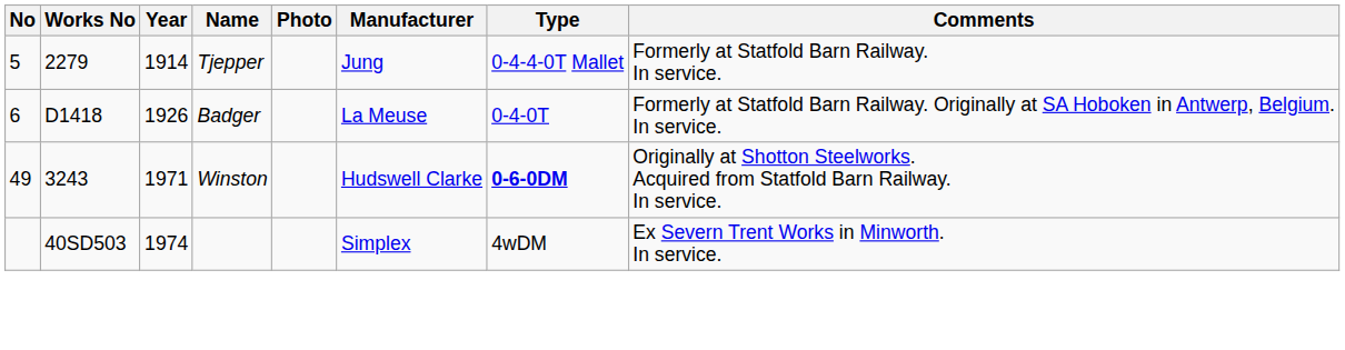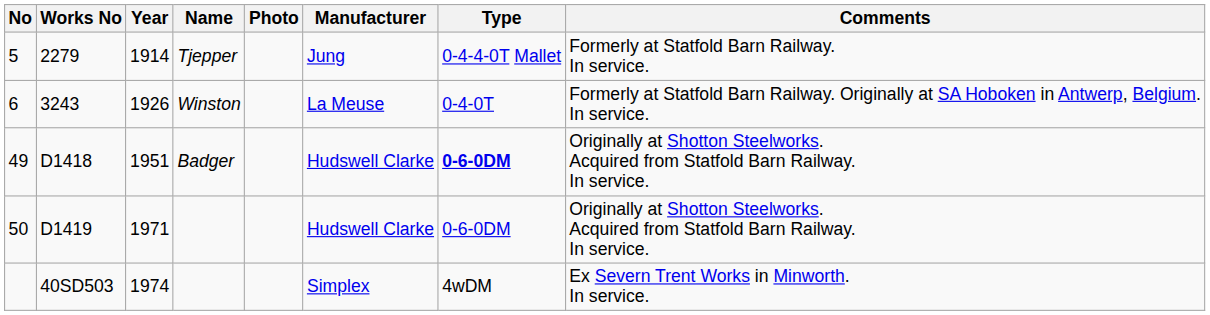 <table class="wikitable">
 <tr>
 <th>No</th>
 <th>Works No</th>
 <th>Year</th>
 <th>Name</th>
 <th>Photo</th>
 <th>Manufacturer</th>
 <th>Type</th>
 <th>Comments</th>
 </tr>
 <tr>
 <td>5</td>
 <td>2279</td>
 <td>1914</td>
 <td><em>Tjepper</em></td>
 <td></td>
 <td><a href='#'>Jung</a></td>
 <td><a href='#'>0-4-4-0T</a> <a href='#'>Mallet</a></td>
 <td>Formerly at Statfold Barn Railway.<br>In service.</td>
 </tr>
 <tr>
 <td>6</td>
-<td>D1418</td>
+<td>3243</td>
 <td>1926</td>
-<td><em>Badger</em></td>
+<td><em>Winston</em></td>
 <td></td>
 <td><a href='#'>La Meuse</a></td>
 <td><a href='#'>0-4-0T</a></td>
 <td>Formerly at Statfold Barn Railway. Originally at <a href='#'>SA Hoboken</a> in <a href='#'>Antwerp</a>, <a href='#'>Belgium</a>.<br>In service.</td>
 </tr>
 <tr>
 <td>49</td>
-<td>3243</td>
-<td>1971</td>
-<td><em>Winston</em></td>
+<td>D1418</td>
+<td>1951</td>
+<td><em>Badger</em></td>
 <td></td>
 <td><a href='#'>Hudswell Clarke</a></td>
 <td><strong><a href='#'>0-6-0DM</a></strong></td>
+<td>Originally at <a href='#'>Shotton Steelworks</a>.<br>Acquired from Statfold Barn Railway.<br> In service.</td>
+</tr>
+<tr>
+<td>50</td>
+<td>D1419</td>
+<td>1971</td>
+<td></td>
+<td></td>
+<td><a href='#'>Hudswell Clarke</a></td>
+<td><a href='#'>0-6-0DM</a></td>
 <td>Originally at <a href='#'>Shotton Steelworks</a>.<br>Acquired from Statfold Barn Railway.<br> In service.</td>
 </tr>
 <tr>
 <td></td>
 <td>40SD503</td>
 <td>1974</td>
 <td></td>
 <td></td>
 <td><a href='#'>Simplex</a></td>
 <td>4wDM</td>
 <td>Ex <a href='#'>Severn Trent Works</a> in <a href='#'>Minworth</a>.<br> In service.</td>
 </tr>
 </table>
